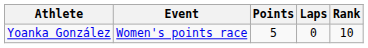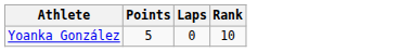 <table class=wikitable style="font-size:90%">
 <tr>
 <th>Athlete</th>
-<th>Event</th>
 <th>Points</th>
 <th>Laps</th>
 <th>Rank</th>
 </tr>
 <tr align=center>
 <td align=left><a href='#'>Yoanka González</a></td>
-<td align=left><a href='#'>Women's points race</a></td>
 <td>5</td>
 <td>0</td>
 <td>10</td>
 </tr>
 </table>
